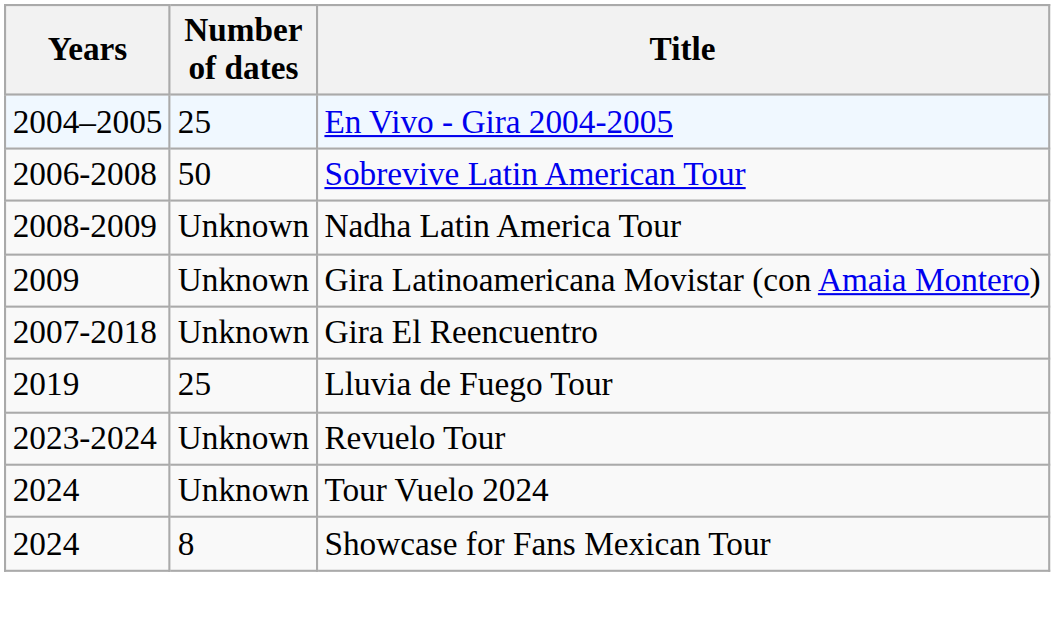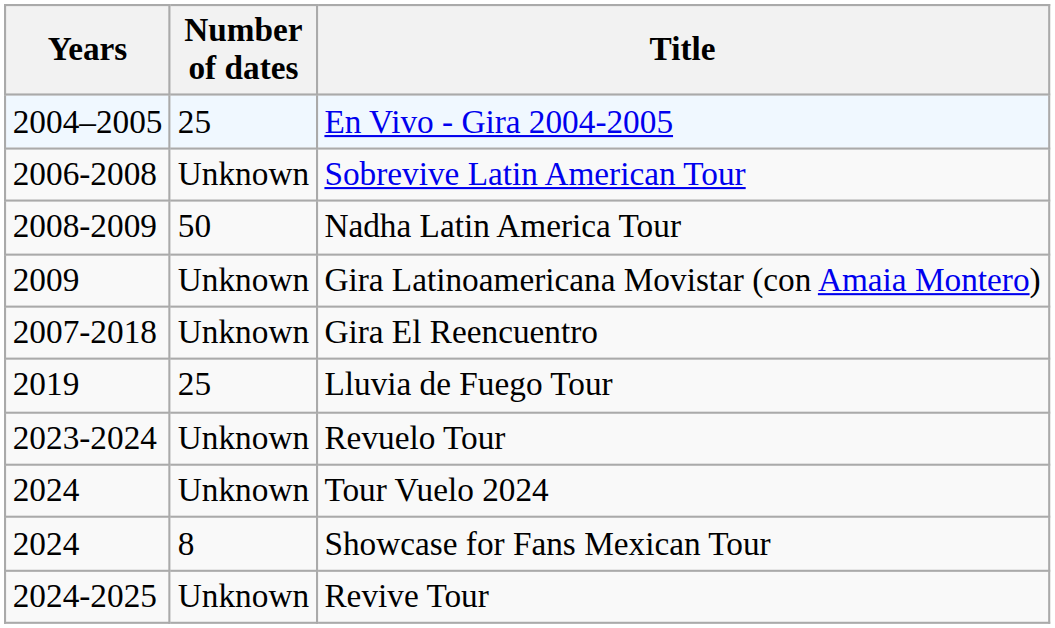 <table class="wikitable"|width=100%>
 <tr style="background:#cdcccc;">
 <th>Years</th>
 <th>Number<br>of dates</th>
 <th>Title</th>
 </tr>
 <tr style="background:#f0f8ff;">
 <td>2004–2005</td>
 <td>25</td>
 <td><a href='#'>En Vivo - Gira 2004-2005</a></td>
 </tr>
 <tr>
 <td>2006-2008</td>
-<td>50</td>
+<td>Unknown</td>
 <td><a href='#'>Sobrevive Latin American Tour</a></td>
 </tr>
 <tr>
 <td>2008-2009</td>
-<td>Unknown</td>
+<td>50</td>
 <td>Nadha Latin America Tour</td>
 </tr>
 <tr>
 <td>2009</td>
 <td>Unknown</td>
 <td>Gira Latinoamericana Movistar (con <a href='#'>Amaia Montero</a>)</td>
 </tr>
 <tr>
 <td>2007-2018</td>
 <td>Unknown</td>
 <td>Gira El Reencuentro</td>
 </tr>
 <tr>
 <td>2019</td>
 <td>25</td>
 <td>Lluvia de Fuego Tour</td>
 </tr>
 <tr>
 <td>2023-2024</td>
 <td>Unknown</td>
 <td>Revuelo Tour</td>
 </tr>
 <tr>
 <td>2024</td>
 <td>Unknown</td>
 <td>Tour Vuelo 2024</td>
 </tr>
 <tr>
 <td>2024</td>
 <td>8</td>
 <td>Showcase for Fans Mexican Tour</td>
 </tr>
+<tr>
+<td>2024-2025</td>
+<td>Unknown</td>
+<td>Revive Tour</td>
+</tr>
 </table>
